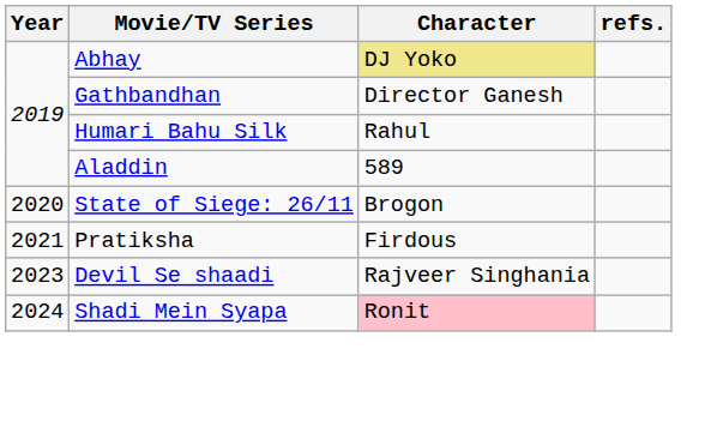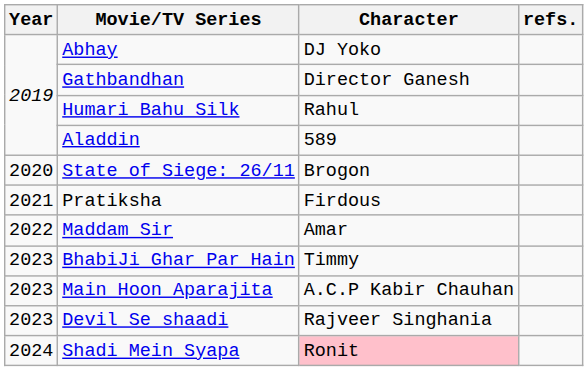 <table class="wikitable">
 <tr>
 <th scope="col">Year</th>
 <th scope="col">Movie/TV Series</th>
 <th scope="col">Character</th>
 <th scope="col">refs.</th>
 </tr>
 <tr>
 <td rowspan="4"><em>2019</em></td>
 <td><a href='#'>Abhay</a></td>
-<td style="background: khaki;">DJ Yoko</td>
+<td>DJ Yoko</td>
 <td></td>
 </tr>
 <tr>
 <td><a href='#'>Gathbandhan</a></td>
 <td>Director Ganesh</td>
 <td></td>
 </tr>
 <tr>
 <td><a href='#'>Humari Bahu Silk</a></td>
 <td>Rahul</td>
 <td></td>
 </tr>
 <tr>
 <td><a href='#'>Aladdin</a></td>
 <td>589</td>
 <td></td>
 </tr>
 <tr>
 <td>2020</td>
 <td><a href='#'>State of Siege: 26/11</a></td>
 <td>Brogon</td>
 <td></td>
 </tr>
 <tr>
 <td>2021</td>
 <td>Pratiksha</td>
 <td>Firdous</td>
 <td></td>
 </tr>
 <tr>
+<td>2022</td>
+<td><a href='#'>Maddam Sir</a></td>
+<td>Amar</td>
+<td></td>
+</tr>
+<tr>
+<td>2023</td>
+<td><a href='#'>BhabiJi Ghar Par Hain</a></td>
+<td>Timmy</td>
+<td></td>
+</tr>
+<tr>
+<td>2023</td>
+<td><a href='#'>Main Hoon Aparajita</a></td>
+<td>A.C.P Kabir Chauhan</td>
+<td></td>
+</tr>
+<tr>
 <td>2023</td>
 <td><a href='#'>Devil Se shaadi</a></td>
 <td>Rajveer Singhania</td>
 <td></td>
 </tr>
 <tr>
 <td>2024</td>
 <td><a href='#'>Shadi Mein Syapa</a></td>
 <td style="background: pink;">Ronit</td>
 <td></td>
 </tr>
 </table>
